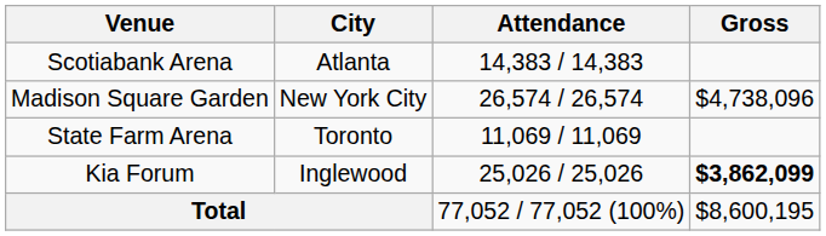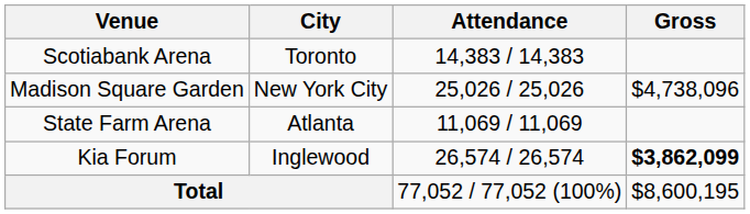 <table class="wikitable" style="text-align:center">
 <tr>
 <th scope="row">Venue</th>
 <th scope="row">City</th>
 <th scope="row">Attendance</th>
 <th scope="row">Gross</th>
 </tr>
 <tr>
 <td>Scotiabank Arena</td>
-<td>Atlanta</td>
+<td>Toronto</td>
 <td>14,383 / 14,383</td>
 <td></td>
 </tr>
 <tr>
 <td>Madison Square Garden</td>
 <td>New York City</td>
-<td>26,574 / 26,574</td>
+<td>25,026 / 25,026</td>
 <td>$4,738,096</td>
 </tr>
 <tr>
 <td>State Farm Arena</td>
-<td>Toronto</td>
+<td>Atlanta</td>
 <td>11,069 / 11,069</td>
 <td></td>
 </tr>
 <tr>
 <td>Kia Forum</td>
 <td>Inglewood</td>
-<td>25,026 / 25,026</td>
+<td>26,574 / 26,574</td>
 <td><strong>$3,862,099</strong></td>
 </tr>
 <tr>
 <th colspan="2">Total</th>
 <td>77,052 / 77,052 (100%)</td>
 <td>$8,600,195</td>
 </tr>
 </table>
